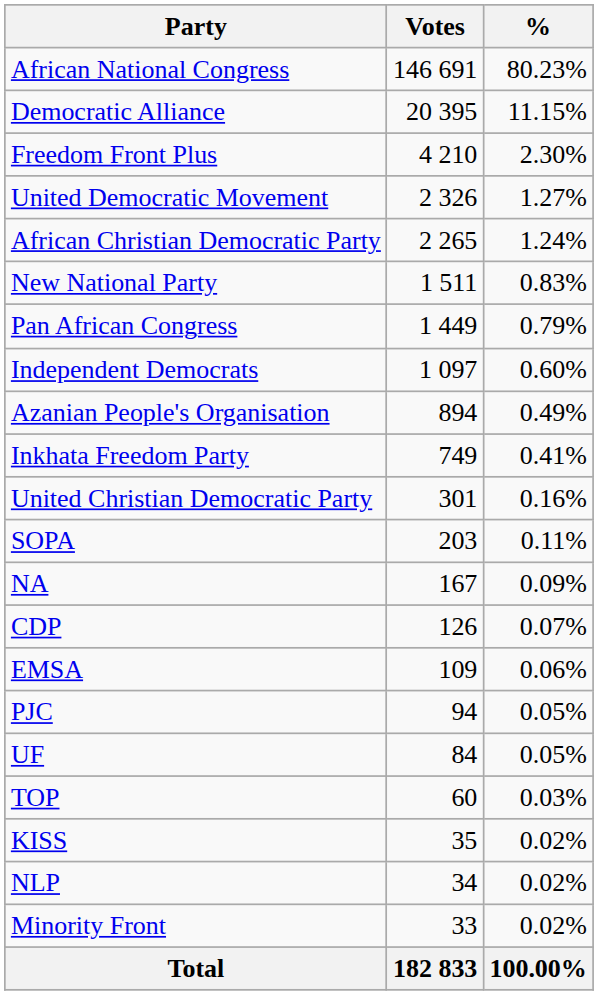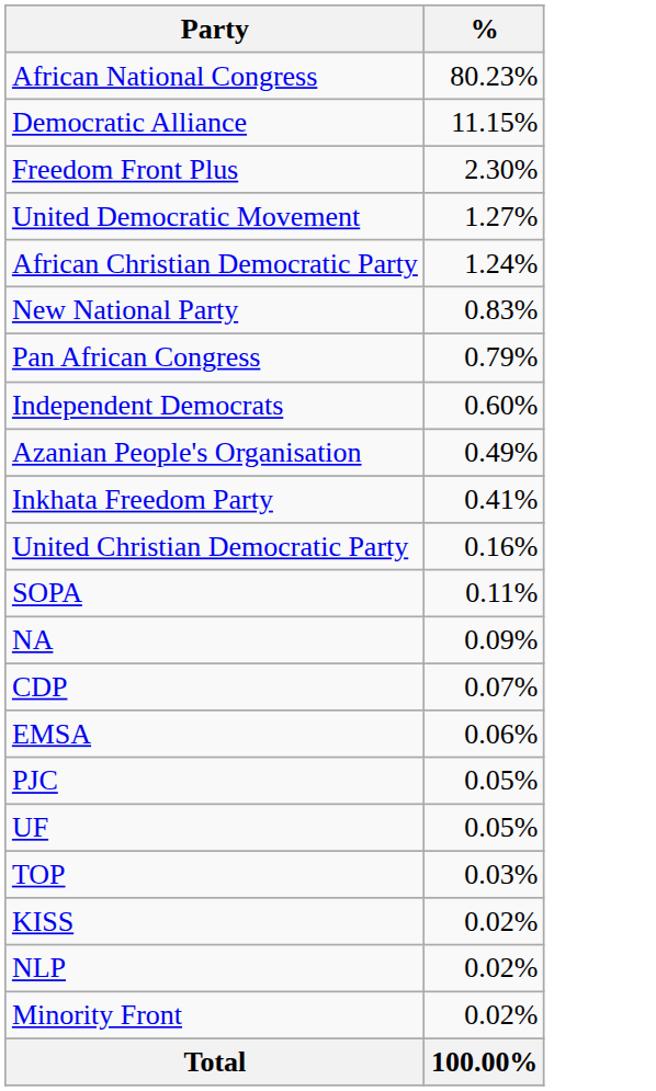 <table class="wikitable" style="font-size: 95%; text-align: right">
 <tr>
 <th>Party</th>
-<th>Votes</th>
 <th>%</th>
 </tr>
 <tr>
 <td align=left><a href='#'>African National Congress</a></td>
-<td>146 691</td>
 <td>80.23%</td>
 </tr>
 <tr>
 <td align=left><a href='#'>Democratic Alliance</a></td>
-<td>20 395</td>
 <td>11.15%</td>
 </tr>
 <tr>
 <td align=left><a href='#'>Freedom Front Plus</a></td>
-<td>4 210</td>
 <td>2.30%</td>
 </tr>
 <tr>
 <td align=left><a href='#'>United Democratic Movement</a></td>
-<td>2 326</td>
 <td>1.27%</td>
 </tr>
 <tr>
 <td align=left><a href='#'>African Christian Democratic Party</a></td>
-<td>2 265</td>
 <td>1.24%</td>
 </tr>
 <tr>
 <td align=left><a href='#'>New National Party</a></td>
-<td>1 511</td>
 <td>0.83%</td>
 </tr>
 <tr>
 <td align=left><a href='#'>Pan African Congress</a></td>
-<td>1 449</td>
 <td>0.79%</td>
 </tr>
 <tr>
 <td align=left><a href='#'>Independent Democrats</a></td>
-<td>1 097</td>
 <td>0.60%</td>
 </tr>
 <tr>
 <td align=left><a href='#'>Azanian People's Organisation</a></td>
-<td>894</td>
 <td>0.49%</td>
 </tr>
 <tr>
 <td align=left><a href='#'>Inkhata Freedom Party</a></td>
-<td>749</td>
 <td>0.41%</td>
 </tr>
 <tr>
 <td align=left><a href='#'>United Christian Democratic Party</a></td>
-<td>301</td>
 <td>0.16%</td>
 </tr>
 <tr>
 <td align=left><a href='#'>SOPA</a></td>
-<td>203</td>
 <td>0.11%</td>
 </tr>
 <tr>
 <td align=left><a href='#'>NA</a></td>
-<td>167</td>
 <td>0.09%</td>
 </tr>
 <tr>
 <td align=left><a href='#'>CDP</a></td>
-<td>126</td>
 <td>0.07%</td>
 </tr>
 <tr>
 <td align=left><a href='#'>EMSA</a></td>
-<td>109</td>
 <td>0.06%</td>
 </tr>
 <tr>
 <td align=left><a href='#'>PJC</a></td>
-<td>94</td>
 <td>0.05%</td>
 </tr>
 <tr>
 <td align=left><a href='#'>UF</a></td>
-<td>84</td>
 <td>0.05%</td>
 </tr>
 <tr>
 <td align=left><a href='#'>TOP</a></td>
-<td>60</td>
 <td>0.03%</td>
 </tr>
 <tr>
 <td align=left><a href='#'>KISS</a></td>
-<td>35</td>
 <td>0.02%</td>
 </tr>
 <tr>
 <td align=left><a href='#'>NLP</a></td>
-<td>34</td>
 <td>0.02%</td>
 </tr>
 <tr>
 <td align=left><a href='#'>Minority Front</a></td>
-<td>33</td>
 <td>0.02%</td>
 </tr>
 <tr>
 <th align=left>Total</th>
-<th>182 833</th>
 <th>100.00%</th>
 </tr>
 </table>
